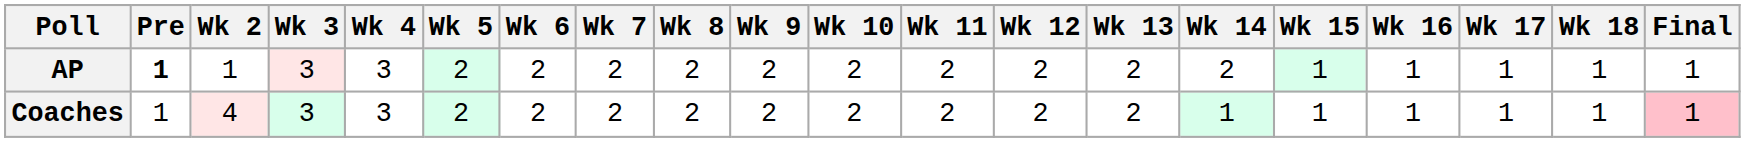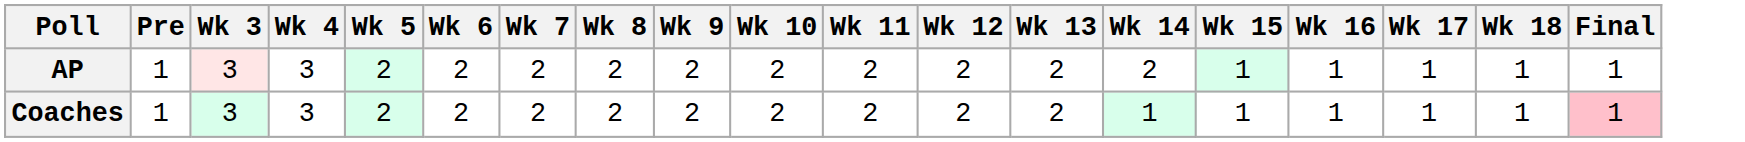 <table class="wikitable" style="white-space:nowrap;">
 <tr>
 <th>Poll</th>
 <th>Pre</th>
-<th>Wk 2</th>
 <th>Wk 3</th>
 <th>Wk 4</th>
 <th>Wk 5</th>
 <th>Wk 6</th>
 <th>Wk 7</th>
 <th>Wk 8</th>
 <th>Wk 9</th>
 <th>Wk 10</th>
 <th>Wk 11</th>
 <th>Wk 12</th>
 <th>Wk 13</th>
 <th>Wk 14</th>
 <th>Wk 15</th>
 <th>Wk 16</th>
 <th>Wk 17</th>
 <th>Wk 18</th>
 <th>Final</th>
 </tr>
 <tr style="text-align:center;">
 <th>AP</th>
-<td style="background:#FFF;"><strong>1</strong></td>
 <td style="background:#FFF;">1</td>
 <td style="background:#FFE6E6;">3</td>
 <td style="background:#FFF;">3</td>
 <td style="background:#D8FFEB;">2</td>
 <td style="background:#FFF;">2</td>
 <td style="background:#FFF;">2</td>
 <td style="background:#FFF;">2</td>
 <td style="background:#FFF;">2</td>
 <td style="background:#FFF;">2</td>
 <td style="background:#FFF;">2</td>
 <td style="background:#FFF;">2</td>
 <td style="background:#FFF;">2</td>
 <td style="background:#FFF;">2</td>
 <td style="background:#D8FFEB;">1</td>
 <td style="background:#FFF;">1</td>
 <td style="background:#FFF;">1</td>
 <td style="background:#FFF;">1</td>
 <td style="background:#FFF;">1</td>
 </tr>
 <tr style="text-align:center;">
 <th>Coaches</th>
 <td style="background:#FFF;">1</td>
-<td style="background:#FFE6E6;">4</td>
 <td style="background:#D8FFEB;">3</td>
 <td style="background:#FFF;">3</td>
 <td style="background:#D8FFEB;">2</td>
 <td style="background:#FFF;">2</td>
 <td style="background:#FFF;">2</td>
 <td style="background:#FFF;">2</td>
 <td style="background:#FFF;">2</td>
 <td style="background:#FFF;">2</td>
 <td style="background:#FFF;">2</td>
 <td style="background:#FFF;">2</td>
 <td style="background:#FFF;">2</td>
 <td style="background:#D8FFEB;">1</td>
 <td style="background:#FFF;">1</td>
 <td style="background:#FFF;">1</td>
 <td style="background:#FFF;">1</td>
 <td style="background:#FFF;">1</td>
 <td style="background: pink;">1</td>
 </tr>
 </table>
